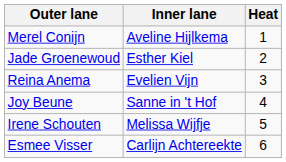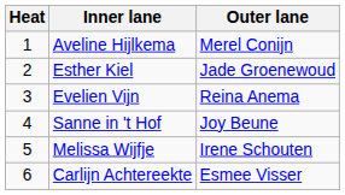 <table class="wikitable">
 <tr>
+<th>Heat</th>
+<th>Inner lane</th>
 <th>Outer lane</th>
-<th>Inner lane</th>
-<th>Heat</th>
 </tr>
 <tr>
+<td align="center">1</td>
+<td><a href='#'>Aveline Hijlkema</a></td>
 <td><a href='#'>Merel Conijn</a></td>
-<td><a href='#'>Aveline Hijlkema</a></td>
-<td align="center">1</td>
 </tr>
 <tr>
+<td align="center">2</td>
+<td><a href='#'>Esther Kiel</a></td>
 <td><a href='#'>Jade Groenewoud</a></td>
-<td><a href='#'>Esther Kiel</a></td>
-<td align="center">2</td>
 </tr>
 <tr>
+<td align="center">3</td>
+<td><a href='#'>Evelien Vijn</a></td>
 <td><a href='#'>Reina Anema</a></td>
-<td><a href='#'>Evelien Vijn</a></td>
-<td align="center">3</td>
 </tr>
 <tr>
+<td align="center">4</td>
+<td><a href='#'>Sanne in 't Hof</a></td>
 <td><a href='#'>Joy Beune</a></td>
-<td><a href='#'>Sanne in 't Hof</a></td>
-<td align="center">4</td>
 </tr>
 <tr>
+<td align="center">5</td>
+<td><a href='#'>Melissa Wijfje</a></td>
 <td><a href='#'>Irene Schouten</a></td>
-<td><a href='#'>Melissa Wijfje</a></td>
-<td align="center">5</td>
 </tr>
 <tr>
+<td align="center">6</td>
+<td><a href='#'>Carlijn Achtereekte</a></td>
 <td><a href='#'>Esmee Visser</a></td>
-<td><a href='#'>Carlijn Achtereekte</a></td>
-<td align="center">6</td>
 </tr>
 </table>
